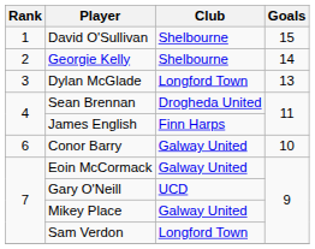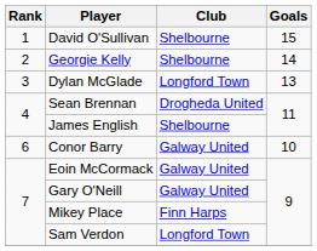 <table class="wikitable" style="text-align:center">
 <tr>
 <th>Rank</th>
 <th>Player</th>
 <th>Club</th>
 <th>Goals</th>
 </tr>
 <tr>
 <td>1</td>
 <td align="left"> David O'Sullivan</td>
 <td align="left"><a href='#'>Shelbourne</a></td>
 <td>15</td>
 </tr>
 <tr>
 <td>2</td>
 <td align="left"> <a href='#'>Georgie Kelly</a></td>
 <td align="left"><a href='#'>Shelbourne</a></td>
 <td>14</td>
 </tr>
 <tr>
 <td>3</td>
 <td align="left"> Dylan McGlade</td>
 <td align="left"><a href='#'>Longford Town</a></td>
 <td>13</td>
 </tr>
 <tr>
 <td rowspan=2>4</td>
 <td align="left"> Sean Brennan</td>
 <td align="left"><a href='#'>Drogheda United</a></td>
 <td rowspan=2>11</td>
 </tr>
 <tr>
 <td align="left"> James English</td>
-<td align="left"><a href='#'>Finn Harps</a></td>
+<td align="left"><a href='#'>Shelbourne</a></td>
 </tr>
 <tr>
 <td>6</td>
 <td align="left"> Conor Barry</td>
 <td align="left"><a href='#'>Galway United</a></td>
 <td>10</td>
 </tr>
 <tr>
 <td rowspan=4>7</td>
 <td align="left"> Eoin McCormack</td>
 <td align="left"><a href='#'>Galway United</a></td>
 <td rowspan=4>9</td>
 </tr>
 <tr>
 <td align="left"> Gary O'Neill</td>
-<td align="left"><a href='#'>UCD</a></td>
+<td align="left"><a href='#'>Galway United</a></td>
 </tr>
 <tr>
 <td align="left"> Mikey Place</td>
-<td align="left"><a href='#'>Galway United</a></td>
+<td align="left"><a href='#'>Finn Harps</a></td>
 </tr>
 <tr>
 <td align="left"> Sam Verdon</td>
 <td align="left"><a href='#'>Longford Town</a></td>
 </tr>
 <tr>
 </tr>
 </table>
